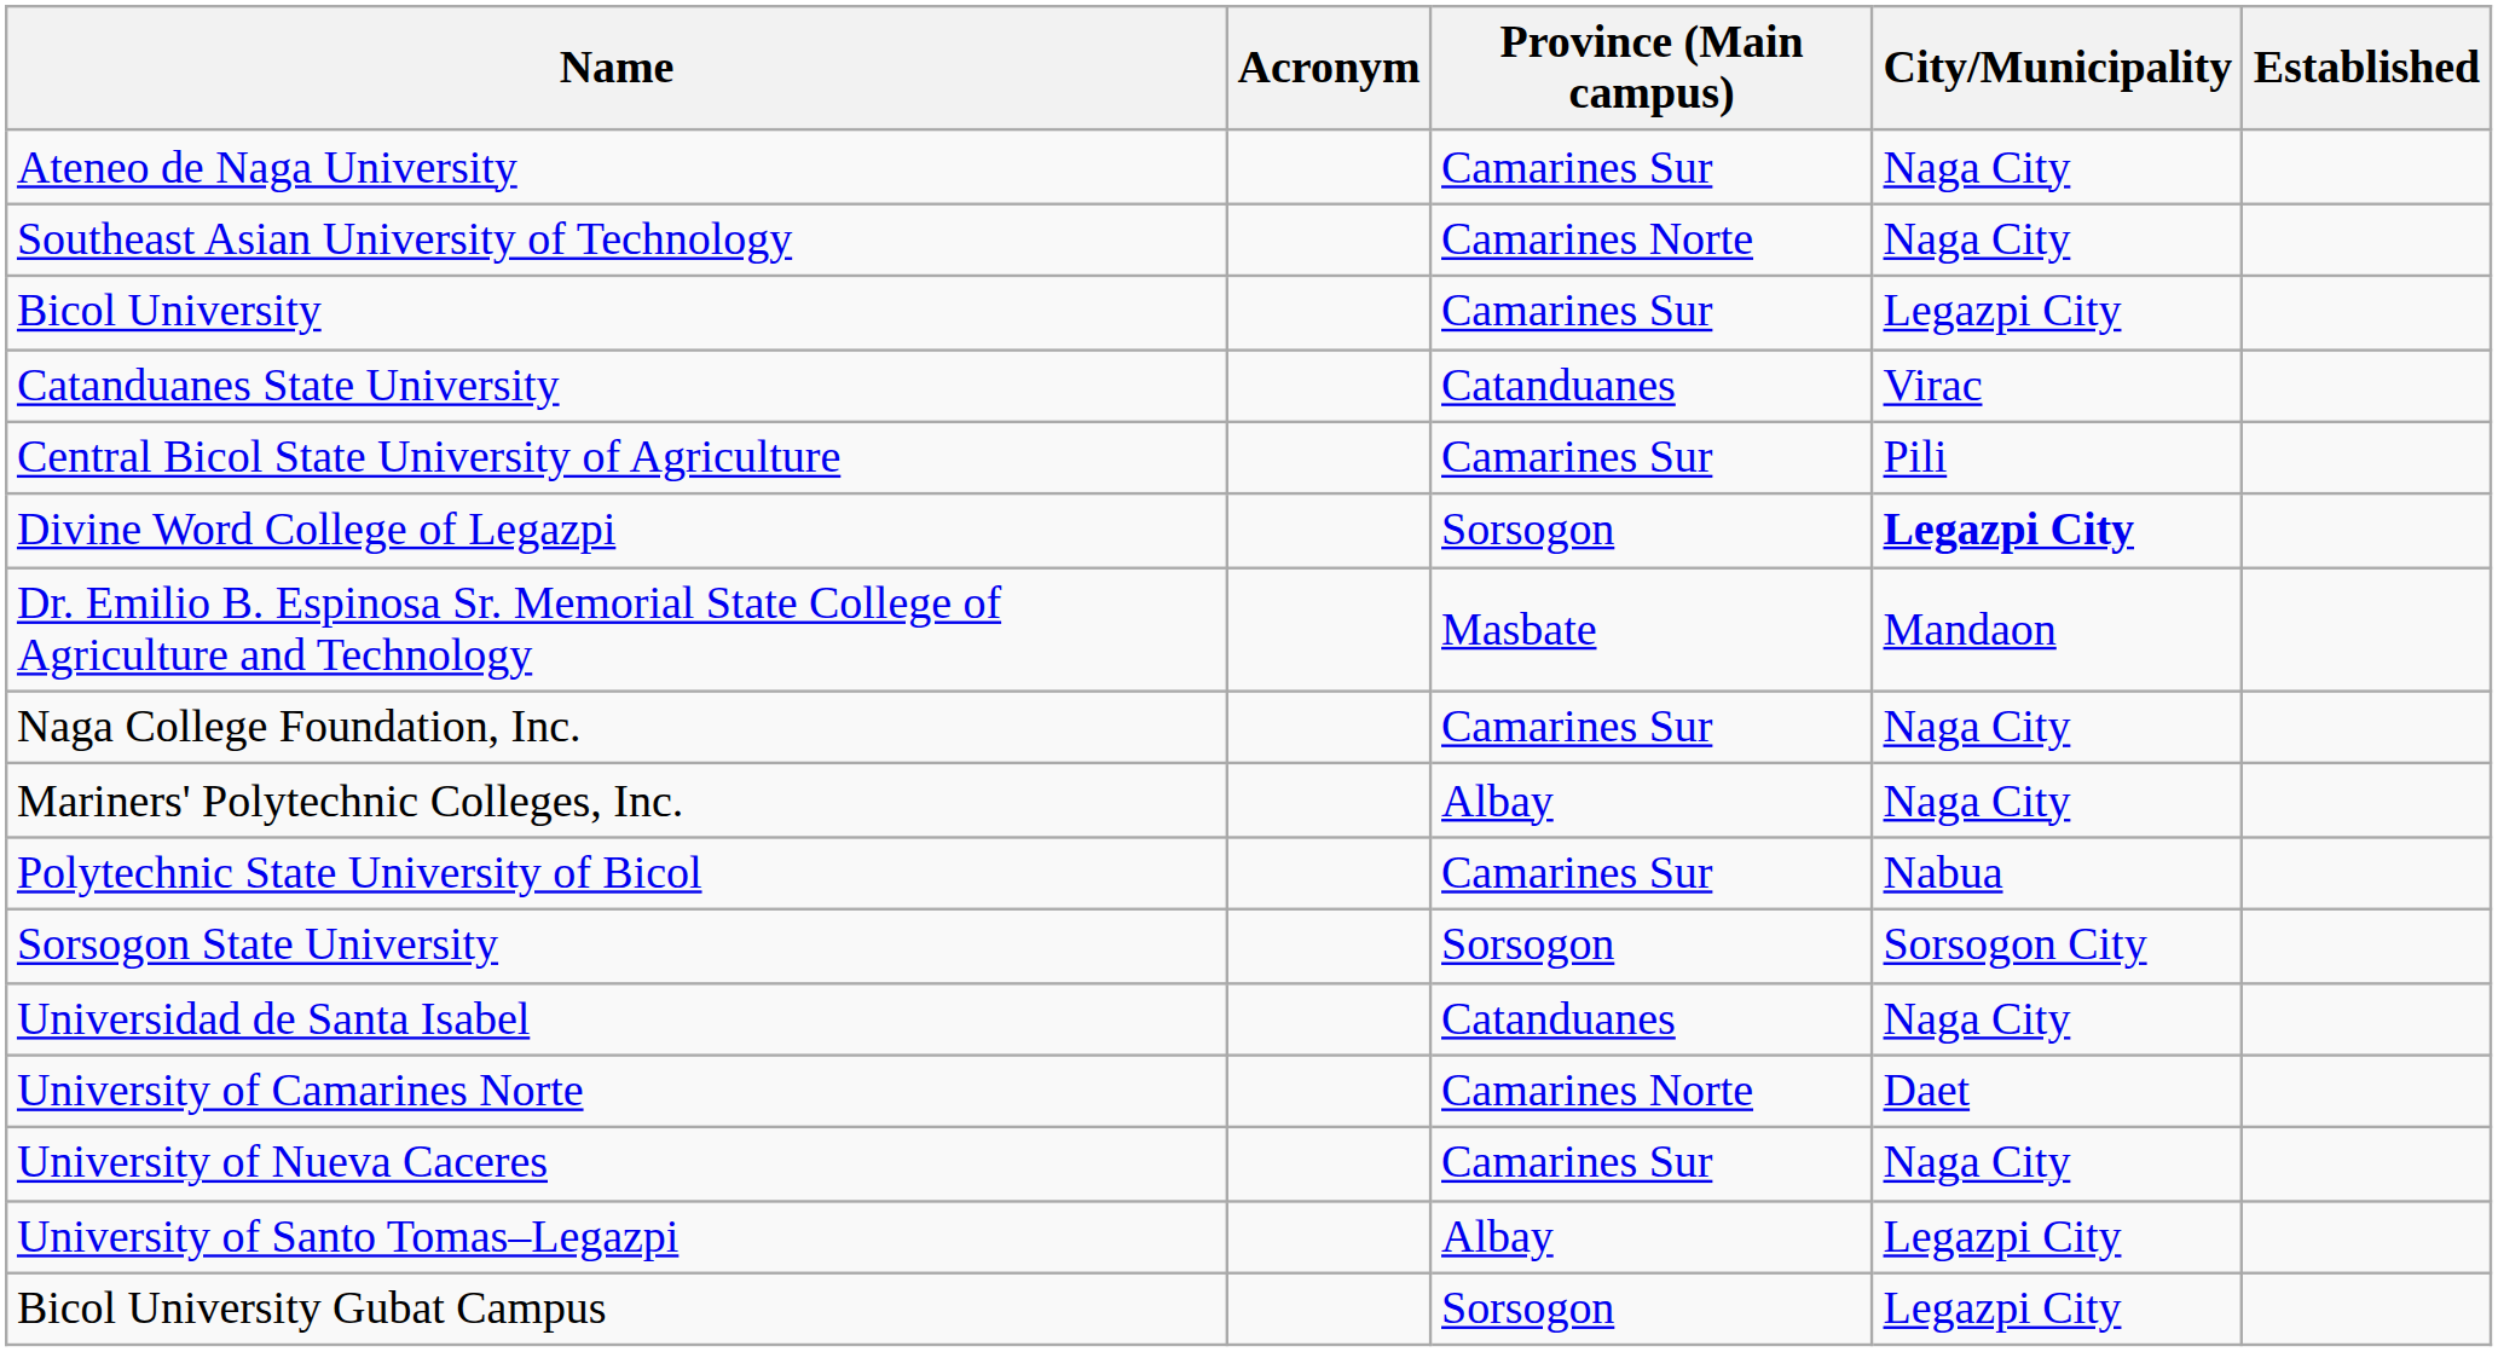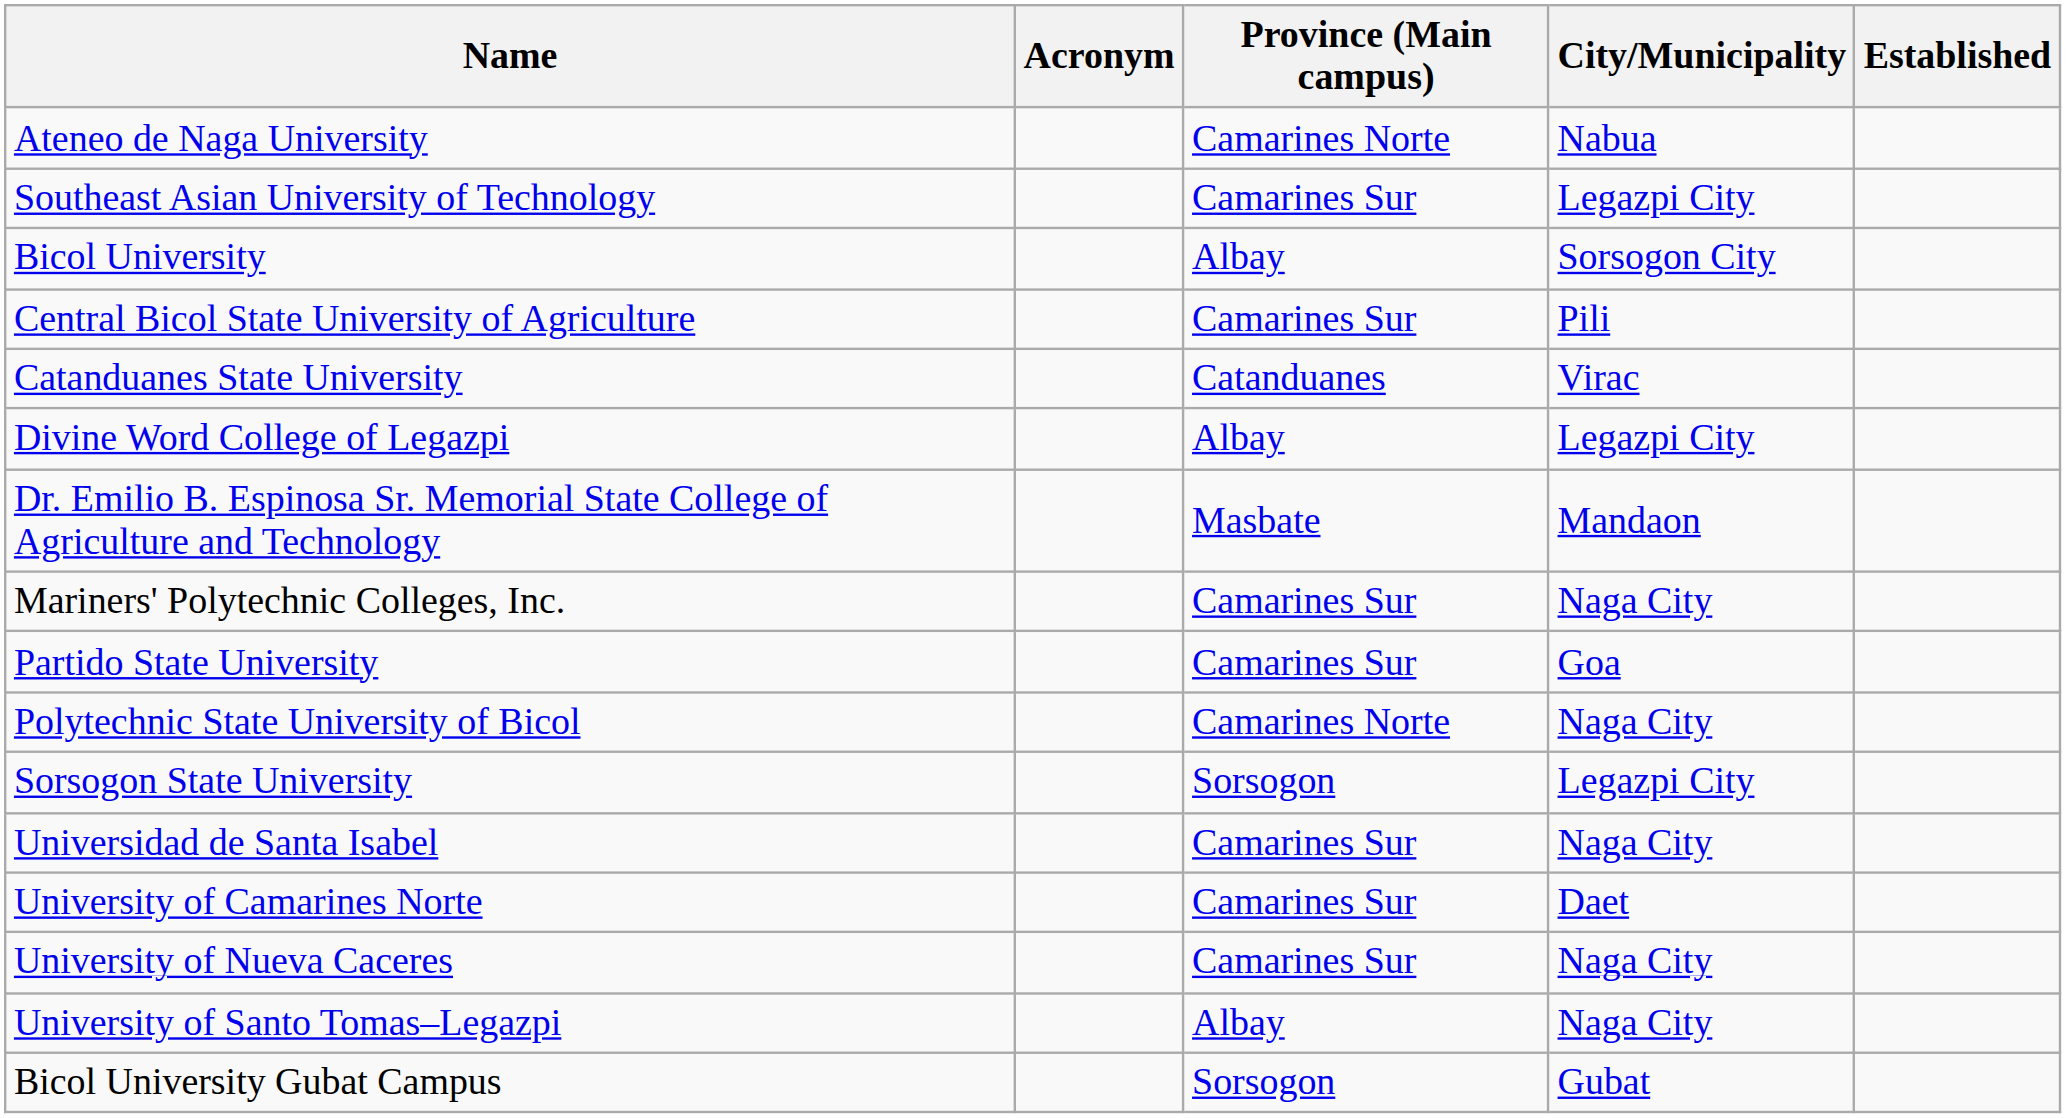 <table class="wikitable sortable" valign>
 <tr>
 <th>Name</th>
 <th>Acronym</th>
 <th>Province (Main campus)</th>
 <th>City/Municipality</th>
 <th>Established</th>
 </tr>
 <tr>
 <td><a href='#'>Ateneo de Naga University</a></td>
 <td></td>
-<td><a href='#'>Camarines Sur</a></td>
-<td><a href='#'>Naga City</a></td>
+<td><a href='#'>Camarines Norte</a></td>
+<td><a href='#'>Nabua</a></td>
 <td></td>
 </tr>
 <tr>
 <td><a href='#'>Southeast Asian University of Technology</a></td>
 <td></td>
-<td><a href='#'>Camarines Norte</a></td>
-<td><a href='#'>Naga City</a></td>
+<td><a href='#'>Camarines Sur</a></td>
+<td><a href='#'>Legazpi City</a></td>
 <td></td>
 </tr>
 <tr>
 <td><a href='#'>Bicol University</a></td>
 <td></td>
+<td><a href='#'>Albay</a></td>
+<td><a href='#'>Sorsogon City</a></td>
+<td></td>
+</tr>
+<tr>
+<td><a href='#'>Central Bicol State University of Agriculture</a></td>
+<td></td>
 <td><a href='#'>Camarines Sur</a></td>
-<td><a href='#'>Legazpi City</a></td>
+<td><a href='#'>Pili</a></td>
 <td></td>
 </tr>
 <tr>
 <td><a href='#'>Catanduanes State University</a></td>
 <td></td>
 <td><a href='#'>Catanduanes</a></td>
 <td><a href='#'>Virac</a></td>
 <td></td>
 </tr>
 <tr>
-<td><a href='#'>Central Bicol State University of Agriculture</a></td>
-<td></td>
-<td><a href='#'>Camarines Sur</a></td>
-<td><a href='#'>Pili</a></td>
-<td></td>
-</tr>
-<tr>
 <td><a href='#'>Divine Word College of Legazpi</a></td>
 <td></td>
-<td><a href='#'>Sorsogon</a></td>
-<td><strong><a href='#'>Legazpi City</a></strong></td>
+<td><a href='#'>Albay</a></td>
+<td><a href='#'>Legazpi City</a></td>
 <td></td>
 </tr>
 <tr>
 <td><a href='#'>Dr. Emilio B. Espinosa Sr. Memorial State College of Agriculture and Technology</a></td>
 <td></td>
 <td><a href='#'>Masbate</a></td>
 <td><a href='#'>Mandaon</a></td>
 <td></td>
 </tr>
 <tr>
-<td>Naga College Foundation, Inc.</td>
+<td>Mariners' Polytechnic Colleges, Inc.</td>
 <td></td>
 <td><a href='#'>Camarines Sur</a></td>
 <td><a href='#'>Naga City</a></td>
 <td></td>
 </tr>
 <tr>
-<td>Mariners' Polytechnic Colleges, Inc.</td>
+<td><a href='#'>Partido State University</a></td>
 <td></td>
-<td><a href='#'>Albay</a></td>
-<td><a href='#'>Naga City</a></td>
+<td><a href='#'>Camarines Sur</a></td>
+<td><a href='#'>Goa</a></td>
 <td></td>
 </tr>
 <tr>
 <td><a href='#'>Polytechnic State University of Bicol</a></td>
 <td></td>
-<td><a href='#'>Camarines Sur</a></td>
-<td><a href='#'>Nabua</a></td>
+<td><a href='#'>Camarines Norte</a></td>
+<td><a href='#'>Naga City</a></td>
 <td></td>
 </tr>
 <tr>
 <td><a href='#'>Sorsogon State University</a></td>
 <td></td>
 <td><a href='#'>Sorsogon</a></td>
-<td><a href='#'>Sorsogon City</a></td>
+<td><a href='#'>Legazpi City</a></td>
 <td></td>
 </tr>
 <tr>
 <td><a href='#'>Universidad de Santa Isabel</a></td>
 <td></td>
-<td><a href='#'>Catanduanes</a></td>
+<td><a href='#'>Camarines Sur</a></td>
 <td><a href='#'>Naga City</a></td>
 <td></td>
 </tr>
 <tr>
 <td><a href='#'>University of Camarines Norte</a></td>
 <td></td>
-<td><a href='#'>Camarines Norte</a></td>
+<td><a href='#'>Camarines Sur</a></td>
 <td><a href='#'>Daet</a></td>
 <td></td>
 </tr>
 <tr>
 <td><a href='#'>University of Nueva Caceres</a></td>
 <td></td>
 <td><a href='#'>Camarines Sur</a></td>
 <td><a href='#'>Naga City</a></td>
 <td></td>
 </tr>
 <tr>
 <td><a href='#'>University of Santo Tomas–Legazpi</a></td>
 <td></td>
 <td><a href='#'>Albay</a></td>
-<td><a href='#'>Legazpi City</a></td>
+<td><a href='#'>Naga City</a></td>
 <td></td>
 </tr>
 <tr>
 <td>Bicol University Gubat Campus</td>
 <td></td>
 <td><a href='#'>Sorsogon</a></td>
-<td><a href='#'>Legazpi City</a></td>
+<td><a href='#'>Gubat</a></td>
 <td></td>
 </tr>
 </table>
